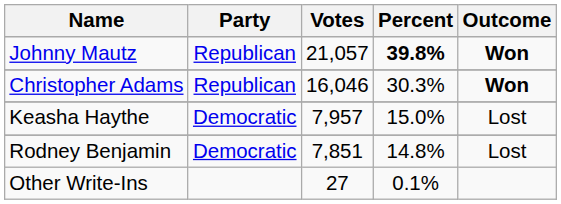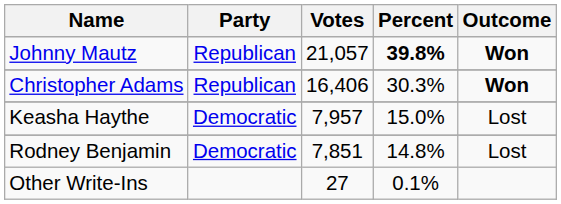 <table class="wikitable" style="text-align:center">
 <tr>
 <th>Name</th>
 <th>Party</th>
 <th>Votes</th>
 <th>Percent</th>
 <th>Outcome</th>
 </tr>
 <tr>
 </tr>
 <tr>
 <td align="left"><a href='#'>Johnny Mautz</a></td>
 <td><a href='#'>Republican</a></td>
 <td>21,057</td>
 <td><strong>39.8%</strong></td>
 <td><strong>Won</strong></td>
 </tr>
 <tr>
 </tr>
 <tr>
 </tr>
 <tr>
 <td align="left"><a href='#'> Christopher Adams</a></td>
 <td><a href='#'>Republican</a></td>
-<td>16,046</td>
+<td>16,406</td>
 <td>30.3%</td>
 <td><strong>Won</strong></td>
 </tr>
 <tr>
 </tr>
 <tr>
 </tr>
 <tr>
 <td align="left">Keasha Haythe</td>
 <td><a href='#'>Democratic</a></td>
 <td>7,957</td>
 <td>15.0%</td>
 <td>Lost</td>
 </tr>
 <tr>
 </tr>
 <tr>
 </tr>
 <tr>
 <td align="left">Rodney Benjamin</td>
 <td><a href='#'>Democratic</a></td>
 <td>7,851</td>
 <td>14.8%</td>
 <td>Lost</td>
 </tr>
 <tr>
 <td align="left">Other Write-Ins</td>
 <td></td>
 <td>27</td>
 <td>0.1%</td>
 <td></td>
 </tr>
 </table>
